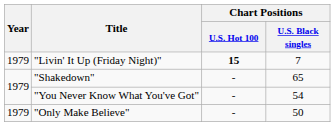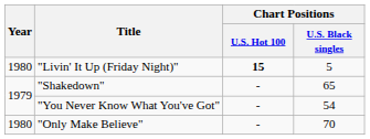 <table class="wikitable">
 <tr>
 <th rowspan="2">Year</th>
 <th rowspan="2">Title</th>
 <th colspan="2">Chart Positions</th>
 </tr>
 <tr>
 <th width="86"><small><a href='#'>U.S. Hot 100</a></small></th>
 <th width="86"><small><a href='#'>U.S. Black singles</a></small></th>
 </tr>
 <tr>
-<td>1979</td>
+<td>1980</td>
 <td>"Livin' It Up (Friday Night)"</td>
 <td align="center"><strong>15</strong></td>
-<td align="center">7</td>
+<td align="center">5</td>
 </tr>
 <tr>
 <td rowspan="2">1979</td>
 <td>"Shakedown"</td>
 <td align="center">-</td>
 <td align="center">65</td>
 </tr>
 <tr>
 <td>"You Never Know What You've Got"</td>
 <td align="center">-</td>
 <td align="center">54</td>
 </tr>
 <tr>
-<td>1979</td>
+<td>1980</td>
 <td>"Only Make Believe"</td>
 <td align="center">-</td>
-<td align="center">50</td>
+<td align="center">70</td>
 </tr>
 </table>
